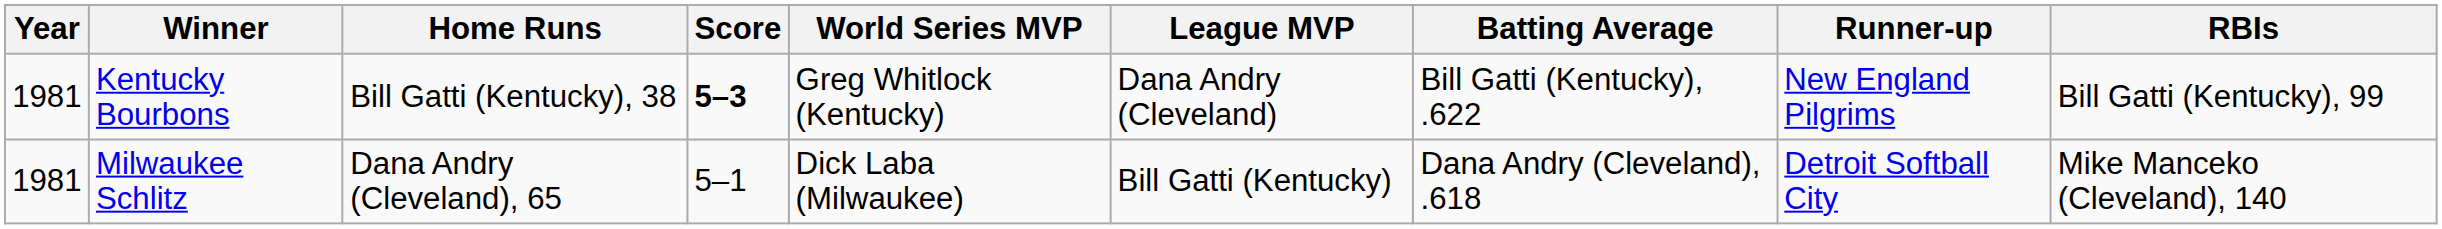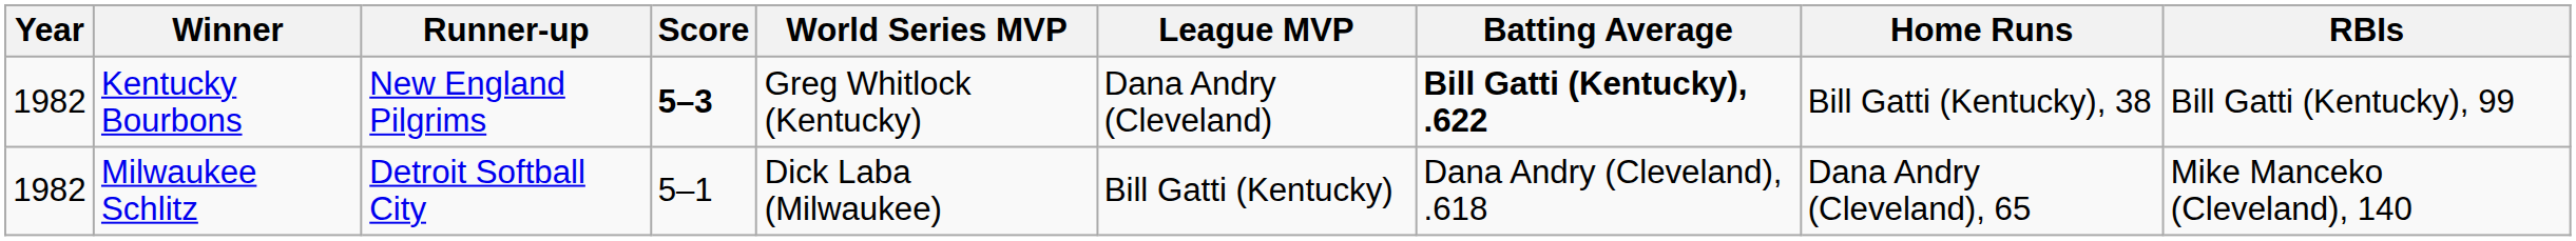 <table class=wikitable>
 <tr>
 <th>Year</th>
 <th>Winner</th>
-<th>Home Runs</th>
+<th>Runner-up</th>
 <th>Score</th>
 <th>World Series MVP</th>
 <th>League MVP</th>
 <th>Batting Average</th>
-<th>Runner-up</th>
+<th>Home Runs</th>
 <th>RBIs</th>
 </tr>
 <tr>
-<td>1981</td>
+<td>1982</td>
 <td><a href='#'>Kentucky Bourbons</a></td>
-<td>Bill Gatti (Kentucky), 38</td>
+<td><a href='#'>New England Pilgrims</a></td>
 <td><strong>5–3</strong></td>
 <td>Greg Whitlock (Kentucky)</td>
 <td>Dana Andry (Cleveland)</td>
-<td>Bill Gatti (Kentucky), .622</td>
-<td><a href='#'>New England Pilgrims</a></td>
+<td><strong>Bill Gatti (Kentucky), .622</strong></td>
+<td>Bill Gatti (Kentucky), 38</td>
 <td>Bill Gatti (Kentucky), 99</td>
 </tr>
 <tr>
-<td>1981</td>
+<td>1982</td>
 <td><a href='#'>Milwaukee Schlitz</a></td>
-<td>Dana Andry (Cleveland), 65</td>
+<td><a href='#'>Detroit Softball City</a></td>
 <td>5–1</td>
 <td>Dick Laba (Milwaukee)</td>
 <td>Bill Gatti (Kentucky)</td>
 <td>Dana Andry (Cleveland), .618</td>
-<td><a href='#'>Detroit Softball City</a></td>
+<td>Dana Andry (Cleveland), 65</td>
 <td>Mike Manceko (Cleveland), 140</td>
 </tr>
 </table>
